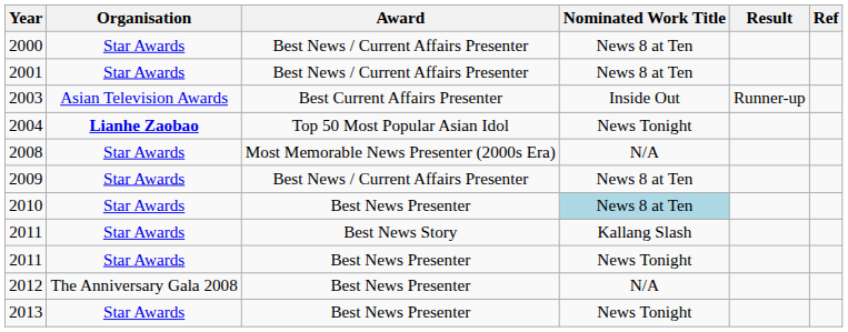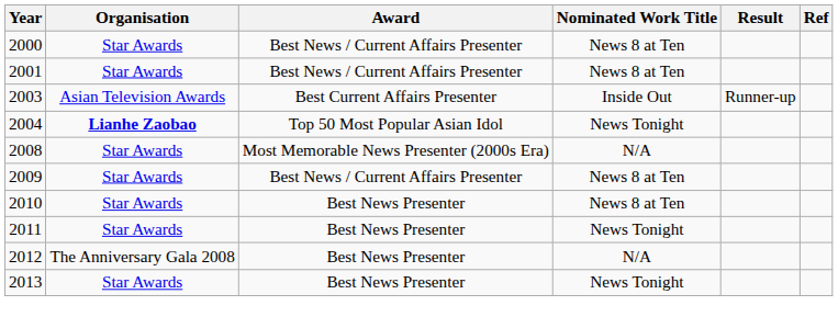 <table class="wikitable sortable" style="text-align: center;">
 <tr>
 <th>Year</th>
 <th>Organisation</th>
 <th>Award</th>
 <th>Nominated Work Title</th>
 <th>Result</th>
 <th>Ref</th>
 </tr>
 <tr>
 <td>2000</td>
 <td><a href='#'>Star Awards</a></td>
 <td>Best News / Current Affairs Presenter</td>
 <td>News 8 at Ten</td>
 <td></td>
 <td></td>
 </tr>
 <tr>
 <td>2001</td>
 <td><a href='#'>Star Awards</a></td>
 <td>Best News / Current Affairs Presenter</td>
 <td>News 8 at Ten</td>
 <td></td>
 <td></td>
 </tr>
 <tr>
 <td>2003</td>
 <td><a href='#'>Asian Television Awards</a></td>
 <td>Best Current Affairs Presenter</td>
 <td>Inside Out</td>
 <td><div>Runner-up</div></td>
 <td></td>
 </tr>
 <tr>
 <td>2004</td>
 <td><strong><a href='#'>Lianhe Zaobao</a></strong></td>
 <td>Top 50 Most Popular Asian Idol</td>
 <td>News Tonight</td>
 <td></td>
 <td></td>
 </tr>
 <tr>
 <td>2008</td>
 <td><a href='#'>Star Awards</a></td>
 <td>Most Memorable News Presenter (2000s Era)</td>
 <td>N/A</td>
 <td></td>
 <td></td>
 </tr>
 <tr>
 <td>2009</td>
 <td><a href='#'>Star Awards</a></td>
 <td>Best News / Current Affairs Presenter</td>
 <td>News 8 at Ten</td>
 <td></td>
 <td></td>
 </tr>
 <tr>
 <td>2010</td>
 <td><a href='#'>Star Awards</a></td>
 <td>Best News Presenter</td>
-<td style="background: lightblue;">News 8 at Ten</td>
-<td></td>
-<td></td>
-</tr>
-<tr>
-<td>2011</td>
-<td><a href='#'>Star Awards</a></td>
-<td>Best News Story</td>
-<td>Kallang Slash</td>
+<td>News 8 at Ten</td>
 <td></td>
 <td></td>
 </tr>
 <tr>
 <td>2011</td>
 <td><a href='#'>Star Awards</a></td>
 <td>Best News Presenter</td>
 <td>News Tonight</td>
 <td></td>
 <td></td>
 </tr>
 <tr>
 <td>2012</td>
 <td>The Anniversary Gala 2008</td>
 <td>Best News Presenter</td>
 <td>N/A</td>
 <td></td>
 <td></td>
 </tr>
 <tr>
 <td>2013</td>
 <td><a href='#'>Star Awards</a></td>
 <td>Best News Presenter</td>
 <td>News Tonight</td>
 <td></td>
 <td></td>
 </tr>
 </table>
